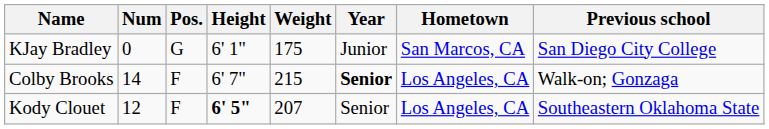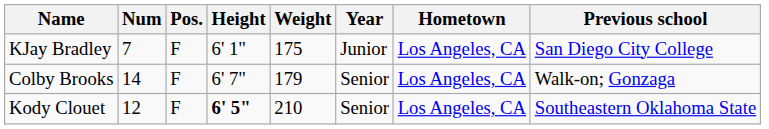 <table class="wikitable sortable" border="1">
 <tr>
 <th>Name</th>
 <th>Num</th>
 <th>Pos.</th>
 <th>Height</th>
 <th>Weight</th>
 <th>Year</th>
 <th>Hometown</th>
 <th class="unsortable">Previous school</th>
 </tr>
 <tr>
 <td>KJay Bradley</td>
-<td>0</td>
-<td>G</td>
+<td>7</td>
+<td>F</td>
 <td>6' 1"</td>
 <td>175</td>
 <td>Junior</td>
-<td><a href='#'>San Marcos, CA</a></td>
+<td><a href='#'>Los Angeles, CA</a></td>
 <td><a href='#'>San Diego City College</a></td>
 </tr>
 <tr>
 <td>Colby Brooks</td>
 <td>14</td>
 <td>F</td>
 <td>6' 7"</td>
-<td>215</td>
-<td><strong> Senior</strong></td>
+<td>179</td>
+<td> Senior</td>
 <td><a href='#'>Los Angeles, CA</a></td>
 <td>Walk-on; <a href='#'>Gonzaga</a></td>
 </tr>
 <tr>
 <td>Kody Clouet</td>
 <td>12</td>
 <td>F</td>
 <td><strong>6' 5"</strong></td>
-<td>207</td>
+<td>210</td>
 <td>Senior</td>
 <td><a href='#'>Los Angeles, CA</a></td>
 <td><a href='#'>Southeastern Oklahoma State</a></td>
 </tr>
 </table>
